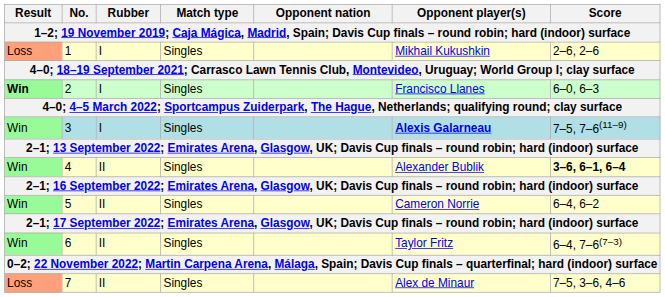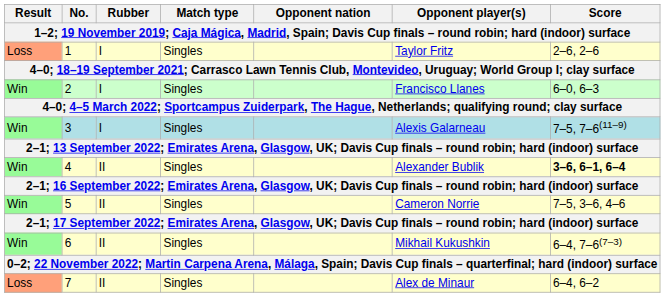 <table class=wikitable>
 <tr>
 <th>Result</th>
 <th>No.</th>
 <th>Rubber</th>
 <th>Match type</th>
 <th>Opponent nation</th>
 <th>Opponent player(s)</th>
 <th>Score</th>
 </tr>
 <tr>
 <th colspan=7>1–2; <a href='#'>19 November 2019</a>; <a href='#'>Caja Mágica</a>, <a href='#'>Madrid</a>, Spain; Davis Cup finals – round robin; hard (indoor) surface</th>
 </tr>
 <tr bgcolor=#FFFFCC>
 <td bgcolor=FFA07A>Loss</td>
 <td>1</td>
 <td>I</td>
 <td>Singles</td>
 <td></td>
-<td><a href='#'>Mikhail Kukushkin</a></td>
+<td><a href='#'>Taylor Fritz</a></td>
 <td>2–6, 2–6</td>
 </tr>
 <tr>
 <th colspan=7>4–0; <a href='#'>18–19 September 2021</a>; Carrasco Lawn Tennis Club, <a href='#'>Montevideo</a>, Uruguay; World Group I; clay surface</th>
 </tr>
 <tr bgcolor=#CCFFCC>
-<td bgcolor=98FB98><strong>Win</strong></td>
+<td bgcolor=98FB98>Win</td>
 <td>2</td>
 <td>I</td>
 <td>Singles</td>
 <td></td>
 <td><a href='#'>Francisco Llanes</a></td>
 <td>6–0, 6–3</td>
 </tr>
 <tr>
 <th colspan=7>4–0; <a href='#'>4–5 March 2022</a>; <a href='#'>Sportcampus Zuiderpark</a>, <a href='#'>The Hague</a>, Netherlands; qualifying round; clay surface</th>
 </tr>
 <tr bgcolor=#B0E0E6>
 <td bgcolor=98FB98>Win</td>
 <td>3</td>
 <td>I</td>
 <td>Singles</td>
 <td></td>
-<td><strong><a href='#'>Alexis Galarneau</a></strong></td>
+<td><a href='#'>Alexis Galarneau</a></td>
 <td>7–5, 7–6<sup>(11–9)</sup></td>
 </tr>
 <tr>
 <th colspan=7>2–1; <a href='#'>13 September 2022</a>; <a href='#'>Emirates Arena</a>, <a href='#'>Glasgow</a>, UK; Davis Cup finals – round robin; hard (indoor) surface</th>
 </tr>
 <tr bgcolor=#FFFFCC>
 <td bgcolor=98FB98>Win</td>
 <td>4</td>
 <td>II</td>
 <td>Singles</td>
 <td></td>
 <td><a href='#'>Alexander Bublik</a></td>
 <td><strong>3–6, 6–1, 6–4</strong></td>
 </tr>
 <tr>
 <th colspan=7>2–1; <a href='#'>16 September 2022</a>; <a href='#'>Emirates Arena</a>, <a href='#'>Glasgow</a>, UK; Davis Cup finals – round robin; hard (indoor) surface</th>
 </tr>
 <tr bgcolor=#FFFFCC>
 <td bgcolor=98FB98>Win</td>
 <td>5</td>
 <td>II</td>
 <td>Singles</td>
 <td></td>
 <td><a href='#'>Cameron Norrie</a></td>
-<td>6–4, 6–2</td>
+<td>7–5, 3–6, 4–6</td>
 </tr>
 <tr>
 <th colspan=7>2–1; <a href='#'>17 September 2022</a>; <a href='#'>Emirates Arena</a>, <a href='#'>Glasgow</a>, UK; Davis Cup finals – round robin; hard (indoor) surface</th>
 </tr>
 <tr bgcolor=#FFFFCC>
 <td bgcolor=98FB98>Win</td>
 <td>6</td>
 <td>II</td>
 <td>Singles</td>
 <td></td>
-<td><a href='#'>Taylor Fritz</a></td>
+<td><a href='#'>Mikhail Kukushkin</a></td>
 <td>6–4, 7–6<sup>(7–3)</sup></td>
 </tr>
 <tr>
 <th colspan=7>0–2; <a href='#'>22 November 2022</a>; <a href='#'>Martin Carpena Arena</a>, <a href='#'>Málaga</a>, Spain; Davis Cup finals – quarterfinal; hard (indoor) surface</th>
 </tr>
 <tr bgcolor=#FFFFCC>
 <td bgcolor=FFA07A>Loss</td>
 <td>7</td>
 <td>II</td>
 <td>Singles</td>
 <td></td>
 <td><a href='#'>Alex de Minaur</a></td>
-<td>7–5, 3–6, 4–6</td>
+<td>6–4, 6–2</td>
 </tr>
 </table>
